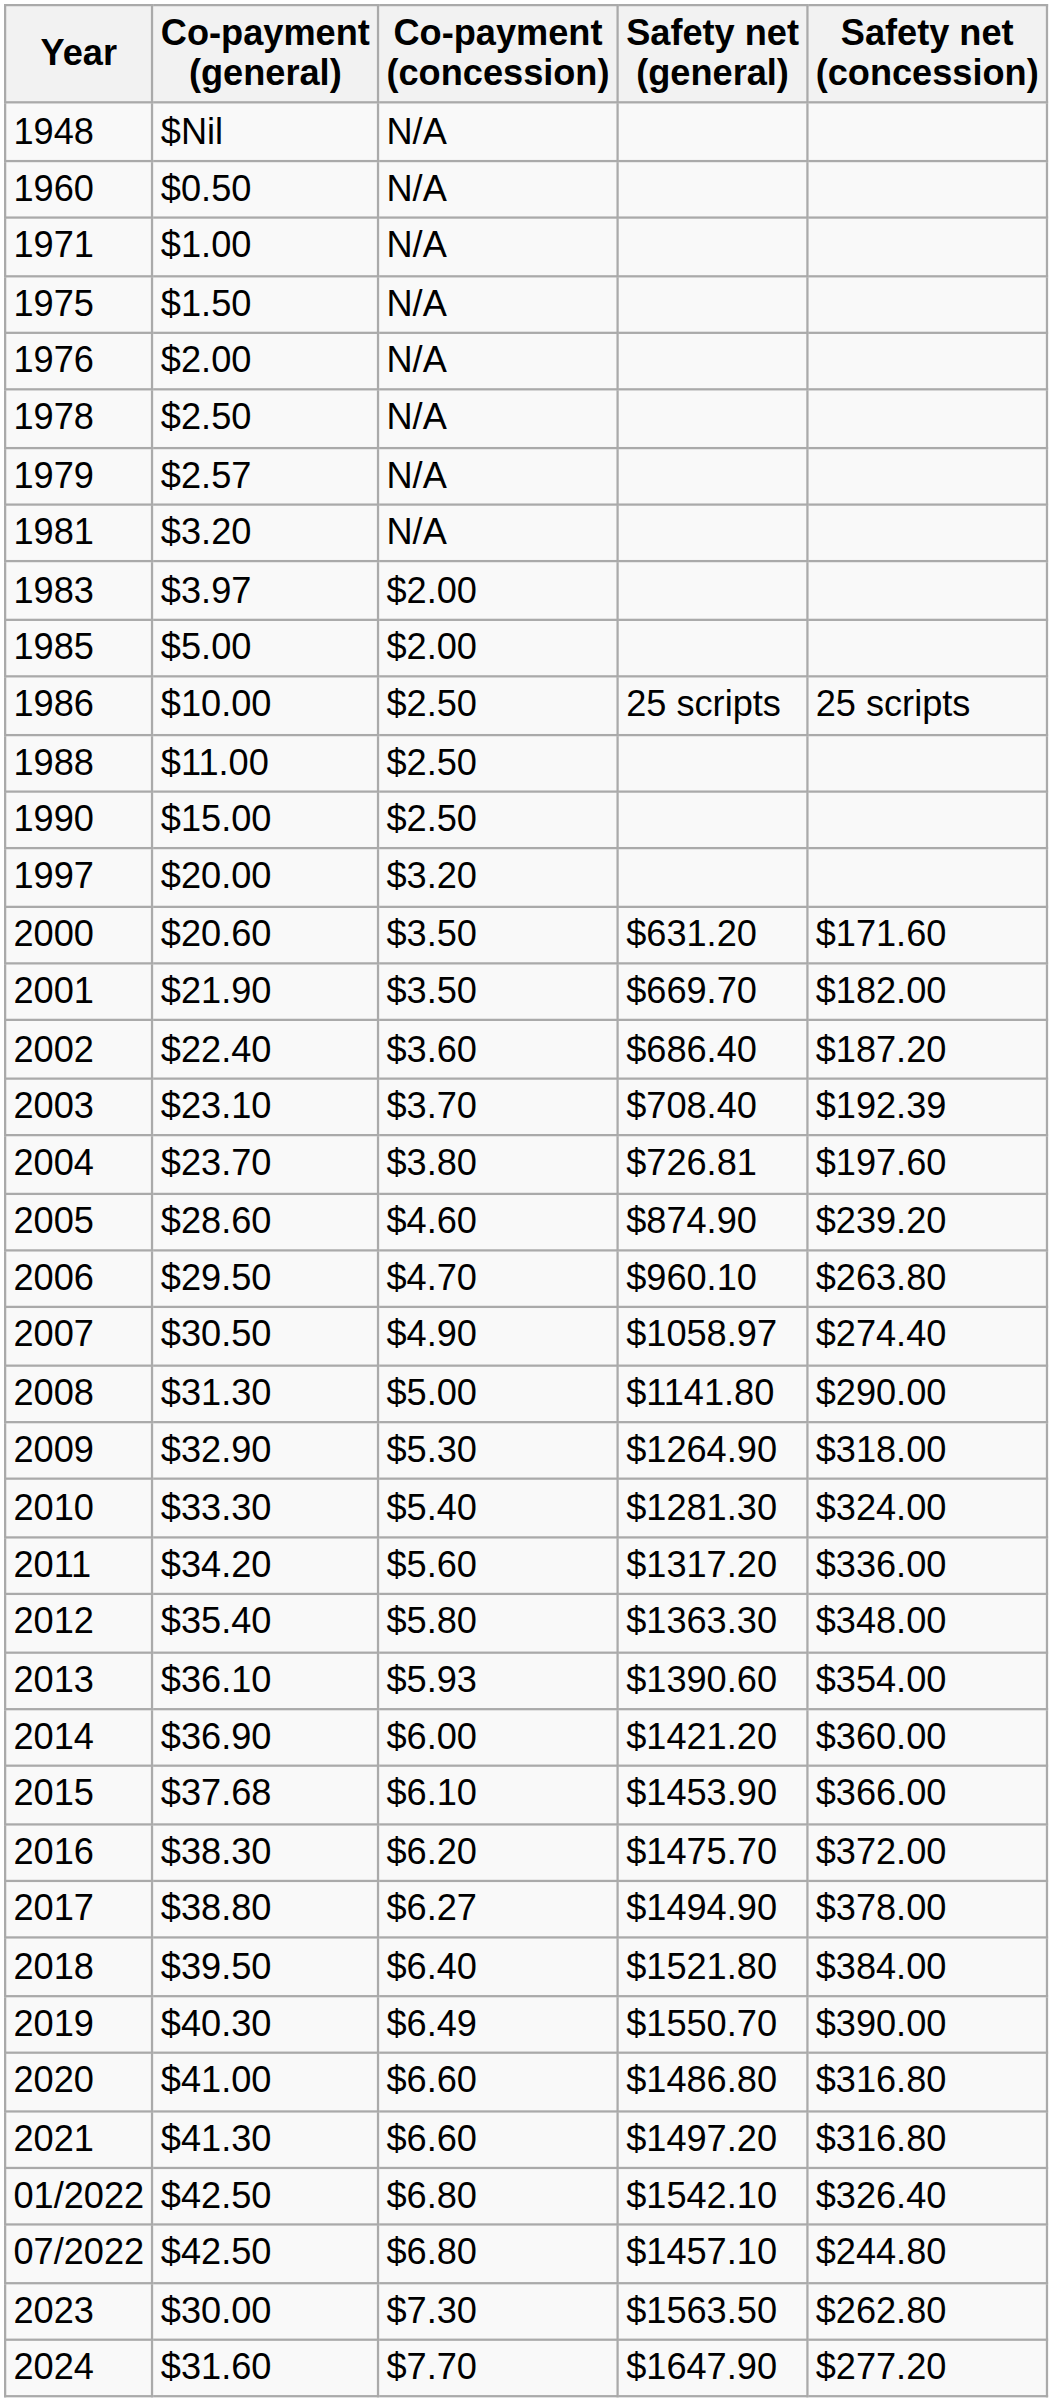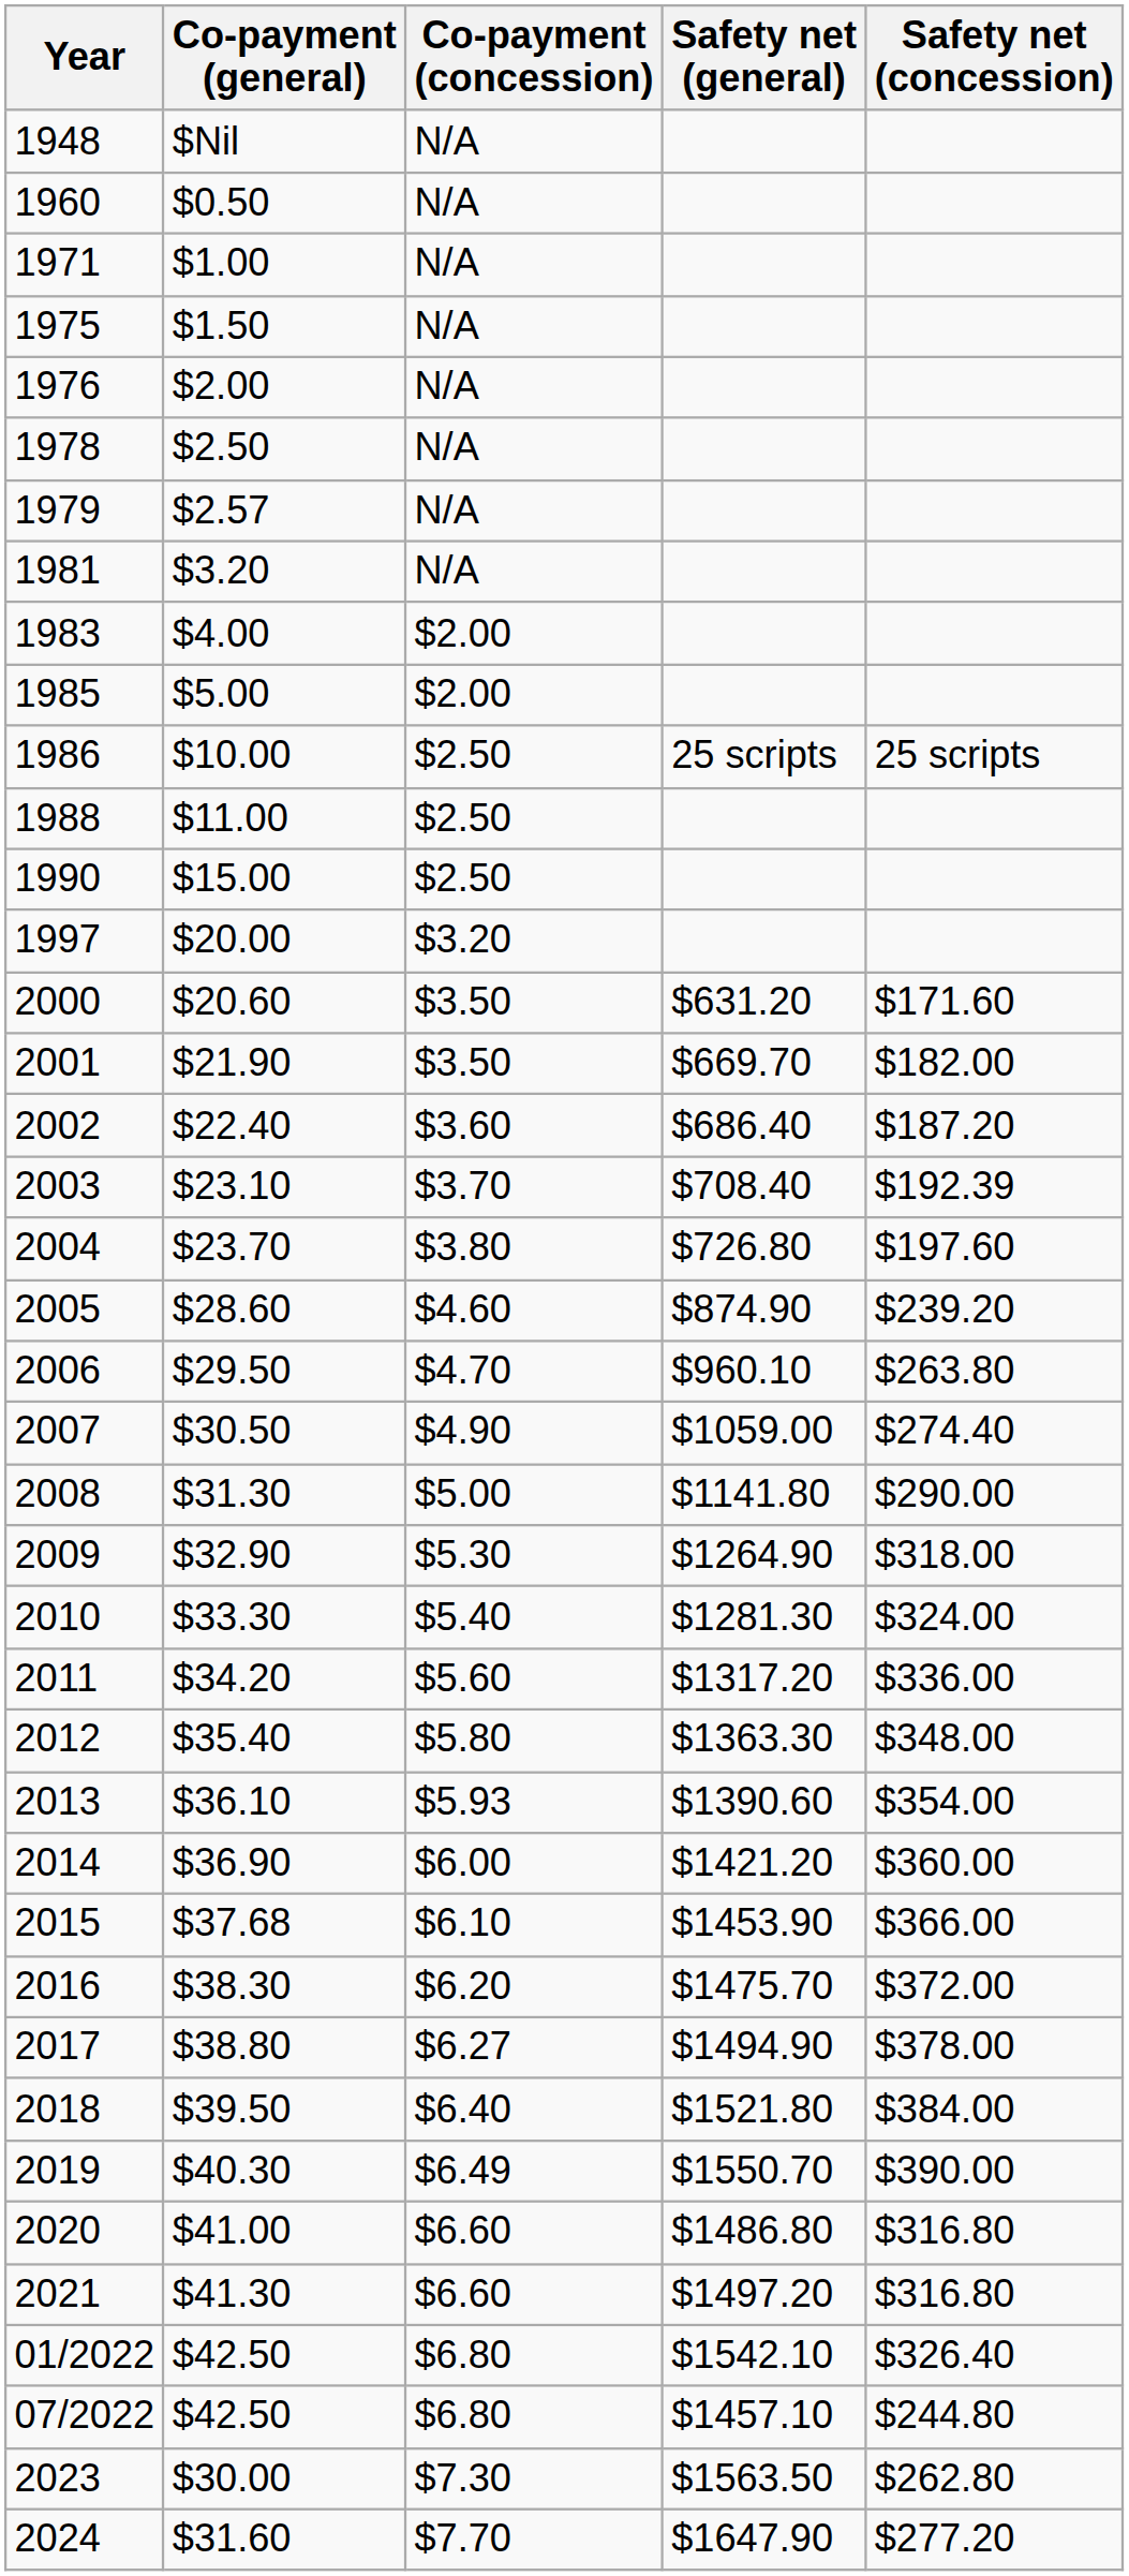 <table class="wikitable sortable">
 <tr>
 <th>Year</th>
 <th>Co-payment<br>(general)</th>
 <th>Co-payment<br>(concession)</th>
 <th>Safety net <br>(general)</th>
 <th>Safety net <br>(concession)</th>
 </tr>
 <tr>
 <td>1948</td>
 <td>$Nil</td>
 <td>N/A</td>
 <td></td>
 <td></td>
 </tr>
 <tr>
 <td>1960</td>
 <td>$0.50</td>
 <td>N/A</td>
 <td></td>
 <td></td>
 </tr>
 <tr>
 <td>1971</td>
 <td>$1.00</td>
 <td>N/A</td>
 <td></td>
 <td></td>
 </tr>
 <tr>
 <td>1975</td>
 <td>$1.50</td>
 <td>N/A</td>
 <td></td>
 <td></td>
 </tr>
 <tr>
 <td>1976</td>
 <td>$2.00</td>
 <td>N/A</td>
 <td></td>
 <td></td>
 </tr>
 <tr>
 <td>1978</td>
 <td>$2.50</td>
 <td>N/A</td>
 <td></td>
 <td></td>
 </tr>
 <tr>
 <td>1979</td>
 <td>$2.57</td>
 <td>N/A</td>
 <td></td>
 <td></td>
 </tr>
 <tr>
 <td>1981</td>
 <td>$3.20</td>
 <td>N/A</td>
 <td></td>
 <td></td>
 </tr>
 <tr>
 <td>1983</td>
-<td>$3.97</td>
+<td>$4.00</td>
 <td>$2.00</td>
 <td></td>
 <td></td>
 </tr>
 <tr>
 <td>1985</td>
 <td>$5.00</td>
 <td>$2.00</td>
 <td></td>
 <td></td>
 </tr>
 <tr>
 <td>1986</td>
 <td>$10.00</td>
 <td>$2.50</td>
 <td>25 scripts</td>
 <td>25 scripts</td>
 </tr>
 <tr>
 <td>1988</td>
 <td>$11.00</td>
 <td>$2.50</td>
 <td></td>
 <td></td>
 </tr>
 <tr>
 <td>1990</td>
 <td>$15.00</td>
 <td>$2.50</td>
 <td></td>
 <td></td>
 </tr>
 <tr>
 <td>1997</td>
 <td>$20.00</td>
 <td>$3.20</td>
 <td></td>
 <td></td>
 </tr>
 <tr>
 <td>2000</td>
 <td>$20.60</td>
 <td>$3.50</td>
 <td>$631.20</td>
 <td>$171.60</td>
 </tr>
 <tr>
 <td>2001</td>
 <td>$21.90</td>
 <td>$3.50</td>
 <td>$669.70</td>
 <td>$182.00</td>
 </tr>
 <tr>
 <td>2002</td>
 <td>$22.40</td>
 <td>$3.60</td>
 <td>$686.40</td>
 <td>$187.20</td>
 </tr>
 <tr>
 <td>2003</td>
 <td>$23.10</td>
 <td>$3.70</td>
 <td>$708.40</td>
 <td>$192.39</td>
 </tr>
 <tr>
 <td>2004</td>
 <td>$23.70</td>
 <td>$3.80</td>
-<td>$726.81</td>
+<td>$726.80</td>
 <td>$197.60</td>
 </tr>
 <tr>
 <td>2005</td>
 <td>$28.60</td>
 <td>$4.60</td>
 <td>$874.90</td>
 <td>$239.20</td>
 </tr>
 <tr>
 <td>2006</td>
 <td>$29.50</td>
 <td>$4.70</td>
 <td>$960.10</td>
 <td>$263.80</td>
 </tr>
 <tr>
 <td>2007</td>
 <td>$30.50</td>
 <td>$4.90</td>
-<td>$1058.97</td>
+<td>$1059.00</td>
 <td>$274.40</td>
 </tr>
 <tr>
 <td>2008</td>
 <td>$31.30</td>
 <td>$5.00</td>
 <td>$1141.80</td>
 <td>$290.00</td>
 </tr>
 <tr>
 <td>2009</td>
 <td>$32.90</td>
 <td>$5.30</td>
 <td>$1264.90</td>
 <td>$318.00</td>
 </tr>
 <tr>
 <td>2010</td>
 <td>$33.30</td>
 <td>$5.40</td>
 <td>$1281.30</td>
 <td>$324.00</td>
 </tr>
 <tr>
 <td>2011</td>
 <td>$34.20</td>
 <td>$5.60</td>
 <td>$1317.20</td>
 <td>$336.00</td>
 </tr>
 <tr>
 <td>2012</td>
 <td>$35.40</td>
 <td>$5.80</td>
 <td>$1363.30</td>
 <td>$348.00</td>
 </tr>
 <tr>
 <td>2013</td>
 <td>$36.10</td>
 <td>$5.93</td>
 <td>$1390.60</td>
 <td>$354.00</td>
 </tr>
 <tr>
 <td>2014</td>
 <td>$36.90</td>
 <td>$6.00</td>
 <td>$1421.20</td>
 <td>$360.00</td>
 </tr>
 <tr>
 <td>2015</td>
 <td>$37.68</td>
 <td>$6.10</td>
 <td>$1453.90</td>
 <td>$366.00</td>
 </tr>
 <tr>
 <td>2016</td>
 <td>$38.30</td>
 <td>$6.20</td>
 <td>$1475.70</td>
 <td>$372.00</td>
 </tr>
 <tr>
 <td>2017</td>
 <td>$38.80</td>
 <td>$6.27</td>
 <td>$1494.90</td>
 <td>$378.00</td>
 </tr>
 <tr>
 <td>2018</td>
 <td>$39.50</td>
 <td>$6.40</td>
 <td>$1521.80</td>
 <td>$384.00</td>
 </tr>
 <tr>
 <td>2019</td>
 <td>$40.30</td>
 <td>$6.49</td>
 <td>$1550.70</td>
 <td>$390.00</td>
 </tr>
 <tr>
 <td>2020</td>
 <td>$41.00</td>
 <td>$6.60</td>
 <td>$1486.80</td>
 <td>$316.80</td>
 </tr>
 <tr>
 <td>2021</td>
 <td>$41.30</td>
 <td>$6.60</td>
 <td>$1497.20</td>
 <td>$316.80</td>
 </tr>
 <tr>
 <td>01/2022</td>
 <td>$42.50</td>
 <td>$6.80</td>
 <td>$1542.10</td>
 <td>$326.40</td>
 </tr>
 <tr>
 <td>07/2022</td>
 <td>$42.50</td>
 <td>$6.80</td>
 <td>$1457.10</td>
 <td>$244.80</td>
 </tr>
 <tr>
 <td>2023</td>
 <td>$30.00</td>
 <td>$7.30</td>
 <td>$1563.50</td>
 <td>$262.80</td>
 </tr>
 <tr>
 <td>2024</td>
 <td>$31.60</td>
 <td>$7.70</td>
 <td>$1647.90</td>
 <td>$277.20</td>
 </tr>
 </table>
